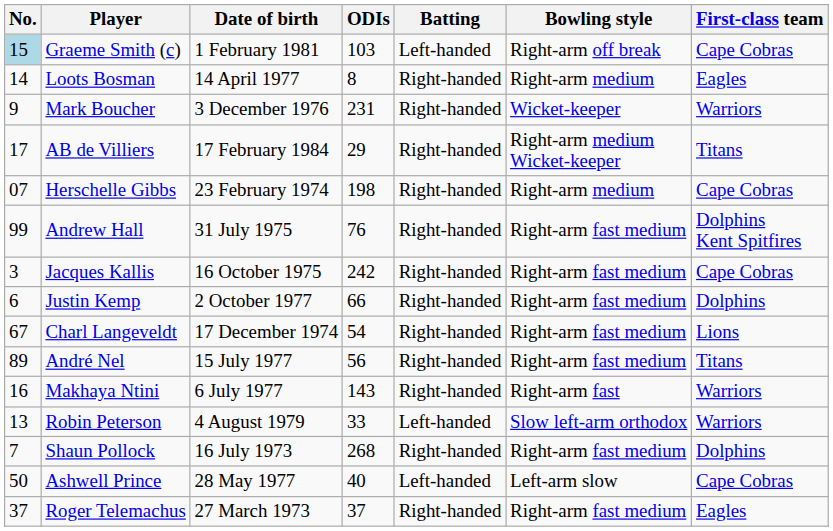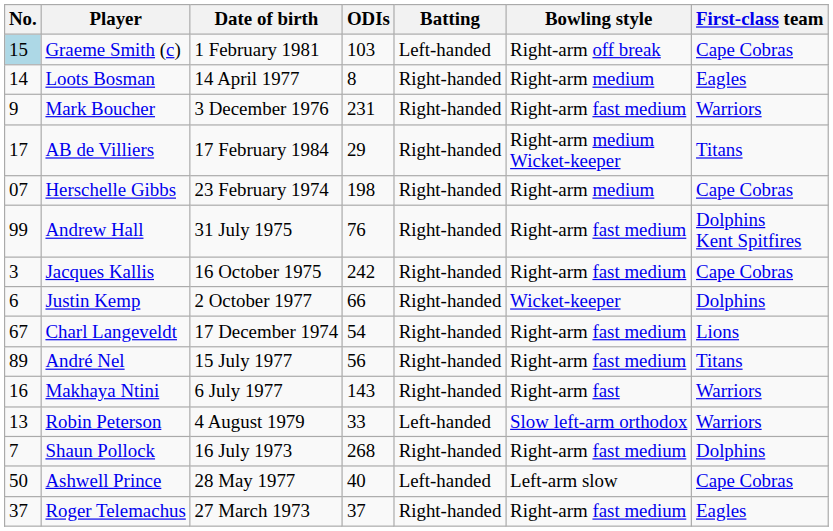 <table class="wikitable">
 <tr>
 <th>No.</th>
 <th>Player</th>
 <th>Date of birth</th>
 <th>ODIs</th>
 <th>Batting</th>
 <th>Bowling style</th>
 <th><a href='#'>First-class</a> team</th>
 </tr>
 <tr>
 <td style="background: lightblue;">15</td>
 <td><a href='#'>Graeme Smith</a> (<a href='#'>c</a>)</td>
 <td>1 February 1981</td>
 <td>103</td>
 <td>Left-handed</td>
 <td>Right-arm <a href='#'>off break</a></td>
 <td><a href='#'>Cape Cobras</a></td>
 </tr>
 <tr>
 <td>14</td>
 <td><a href='#'>Loots Bosman</a></td>
 <td>14 April 1977</td>
 <td>8</td>
 <td>Right-handed</td>
 <td>Right-arm <a href='#'>medium</a></td>
 <td><a href='#'>Eagles</a></td>
 </tr>
 <tr>
 <td>9</td>
 <td><a href='#'>Mark Boucher</a></td>
 <td>3 December 1976</td>
 <td>231</td>
 <td>Right-handed</td>
-<td><a href='#'>Wicket-keeper</a></td>
+<td>Right-arm <a href='#'>fast medium</a></td>
 <td><a href='#'>Warriors</a></td>
 </tr>
 <tr>
 <td>17</td>
 <td><a href='#'>AB de Villiers</a></td>
 <td>17 February 1984</td>
 <td>29</td>
 <td>Right-handed</td>
 <td>Right-arm <a href='#'>medium</a><br><a href='#'>Wicket-keeper</a></td>
 <td><a href='#'>Titans</a></td>
 </tr>
 <tr>
 <td>07</td>
 <td><a href='#'>Herschelle Gibbs</a></td>
 <td>23 February 1974</td>
 <td>198</td>
 <td>Right-handed</td>
 <td>Right-arm <a href='#'>medium</a></td>
 <td><a href='#'>Cape Cobras</a></td>
 </tr>
 <tr>
 <td>99</td>
 <td><a href='#'>Andrew Hall</a></td>
 <td>31 July 1975</td>
 <td>76</td>
 <td>Right-handed</td>
 <td>Right-arm <a href='#'>fast medium</a></td>
 <td><a href='#'>Dolphins</a><br><a href='#'>Kent Spitfires</a></td>
 </tr>
 <tr>
 <td>3</td>
 <td><a href='#'>Jacques Kallis</a></td>
 <td>16 October 1975</td>
 <td>242</td>
 <td>Right-handed</td>
 <td>Right-arm <a href='#'>fast medium</a></td>
 <td><a href='#'>Cape Cobras</a></td>
 </tr>
 <tr>
 <td>6</td>
 <td><a href='#'>Justin Kemp</a></td>
 <td>2 October 1977</td>
 <td>66</td>
 <td>Right-handed</td>
-<td>Right-arm <a href='#'>fast medium</a></td>
+<td><a href='#'>Wicket-keeper</a></td>
 <td><a href='#'>Dolphins</a></td>
 </tr>
 <tr>
 <td>67</td>
 <td><a href='#'>Charl Langeveldt</a></td>
 <td>17 December 1974</td>
 <td>54</td>
 <td>Right-handed</td>
 <td>Right-arm <a href='#'>fast medium</a></td>
 <td><a href='#'>Lions</a></td>
 </tr>
 <tr>
 <td>89</td>
 <td><a href='#'>André Nel</a></td>
 <td>15 July 1977</td>
 <td>56</td>
 <td>Right-handed</td>
 <td>Right-arm <a href='#'>fast medium</a></td>
 <td><a href='#'>Titans</a></td>
 </tr>
 <tr>
 <td>16</td>
 <td><a href='#'>Makhaya Ntini</a></td>
 <td>6 July 1977</td>
 <td>143</td>
 <td>Right-handed</td>
 <td>Right-arm <a href='#'>fast</a></td>
 <td><a href='#'>Warriors</a></td>
 </tr>
 <tr>
 <td>13</td>
 <td><a href='#'>Robin Peterson</a></td>
 <td>4 August 1979</td>
 <td>33</td>
 <td>Left-handed</td>
 <td><a href='#'>Slow left-arm orthodox</a></td>
 <td><a href='#'>Warriors</a></td>
 </tr>
 <tr>
 <td>7</td>
 <td><a href='#'>Shaun Pollock</a></td>
 <td>16 July 1973</td>
 <td>268</td>
 <td>Right-handed</td>
 <td>Right-arm <a href='#'>fast medium</a></td>
 <td><a href='#'>Dolphins</a></td>
 </tr>
 <tr>
 <td>50</td>
 <td><a href='#'>Ashwell Prince</a></td>
 <td>28 May 1977</td>
 <td>40</td>
 <td>Left-handed</td>
 <td>Left-arm slow</td>
 <td><a href='#'>Cape Cobras</a></td>
 </tr>
 <tr>
 <td>37</td>
 <td><a href='#'>Roger Telemachus</a></td>
 <td>27 March 1973</td>
 <td>37</td>
 <td>Right-handed</td>
 <td>Right-arm <a href='#'>fast medium</a></td>
 <td><a href='#'>Eagles</a></td>
 </tr>
 </table>
